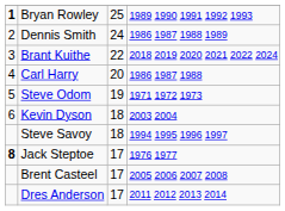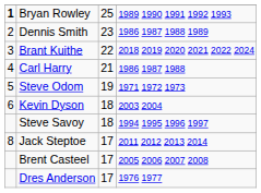 <table class="wikitable">
 <tr>
 </tr>
 <tr>
 <td><strong>1</strong></td>
 <td>Bryan Rowley</td>
 <td>25</td>
 <td style="font-size:80%;"><a href='#'>1989</a> <a href='#'>1990</a> <a href='#'>1991</a> <a href='#'>1992</a> <a href='#'>1993</a></td>
 </tr>
 <tr>
 <td>2</td>
 <td>Dennis Smith</td>
-<td>24</td>
+<td>23</td>
 <td style="font-size:80%;"><a href='#'>1986</a> <a href='#'>1987</a> <a href='#'>1988</a> <a href='#'>1989</a></td>
 </tr>
 <tr>
 <td>3</td>
 <td><a href='#'>Brant Kuithe</a></td>
 <td>22</td>
 <td style="font-size:80%;"><a href='#'>2018</a> <a href='#'>2019</a> <a href='#'>2020</a> <a href='#'>2021</a> <a href='#'>2022</a> <a href='#'>2024</a></td>
 </tr>
 <tr>
 <td>4</td>
 <td><a href='#'>Carl Harry</a></td>
-<td>20</td>
+<td>21</td>
 <td style="font-size:80%;"><a href='#'>1986</a> <a href='#'>1987</a> <a href='#'>1988</a></td>
 </tr>
 <tr>
 <td>5</td>
 <td><a href='#'>Steve Odom</a></td>
 <td>19</td>
 <td style="font-size:80%;"><a href='#'>1971</a> <a href='#'>1972</a> <a href='#'>1973</a></td>
 </tr>
 <tr>
 <td>6</td>
 <td><a href='#'>Kevin Dyson</a></td>
 <td>18</td>
 <td style="font-size:80%;"><a href='#'>2003</a> <a href='#'>2004</a></td>
 </tr>
 <tr>
 <td></td>
 <td>Steve Savoy</td>
 <td>18</td>
 <td style="font-size:80%;"><a href='#'>1994</a> <a href='#'>1995</a> <a href='#'>1996</a> <a href='#'>1997</a></td>
 </tr>
 <tr>
-<td><strong>8</strong></td>
+<td>8</td>
 <td>Jack Steptoe</td>
 <td>17</td>
-<td style="font-size:80%;"><a href='#'>1976</a> <a href='#'>1977</a></td>
+<td style="font-size:80%;"><a href='#'>2011</a> <a href='#'>2012</a> <a href='#'>2013</a> <a href='#'>2014</a></td>
 </tr>
 <tr>
 <td></td>
 <td>Brent Casteel</td>
 <td>17</td>
 <td style="font-size:80%;"><a href='#'>2005</a> <a href='#'>2006</a> <a href='#'>2007</a> <a href='#'>2008</a></td>
 </tr>
 <tr>
 <td></td>
 <td><a href='#'>Dres Anderson</a></td>
 <td>17</td>
-<td style="font-size:80%;"><a href='#'>2011</a> <a href='#'>2012</a> <a href='#'>2013</a> <a href='#'>2014</a></td>
+<td style="font-size:80%;"><a href='#'>1976</a> <a href='#'>1977</a></td>
 </tr>
 </table>
